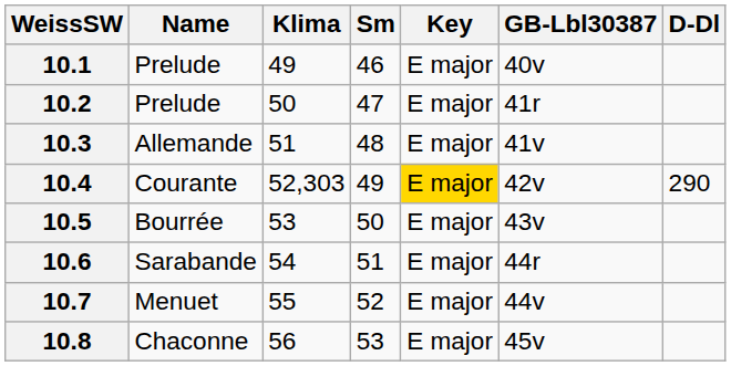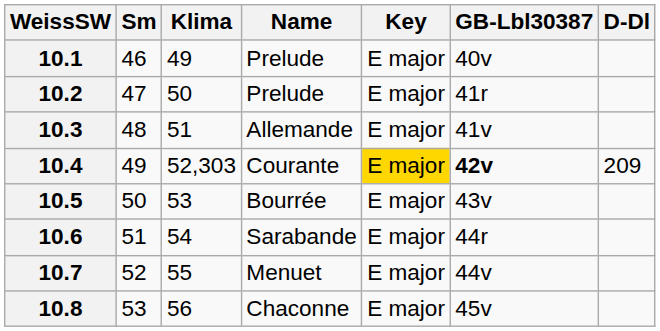 <table border="1" class="wikitable sortable">
 <tr>
 <th data-sort-type="number">WeissSW</th>
+<th>Sm</th>
+<th>Klima</th>
 <th class="unsortable">Name</th>
-<th>Klima</th>
-<th>Sm</th>
 <th class="unsortable">Key</th>
 <th>GB-Lbl30387</th>
 <th>D-Dl</th>
 </tr>
 <tr>
 <th data-sort-value="1">10.1</th>
+<td>46</td>
+<td>49</td>
 <td>Prelude</td>
-<td>49</td>
-<td>46</td>
 <td>E major</td>
 <td>40v</td>
 <td></td>
 </tr>
 <tr>
 <th data-sort-value="2">10.2</th>
+<td>47</td>
+<td>50</td>
 <td>Prelude</td>
-<td>50</td>
-<td>47</td>
 <td>E major</td>
 <td>41r</td>
 <td></td>
 </tr>
 <tr>
 <th data-sort-value="3">10.3</th>
+<td>48</td>
+<td>51</td>
 <td>Allemande</td>
-<td>51</td>
-<td>48</td>
 <td>E major</td>
 <td>41v</td>
 <td></td>
 </tr>
 <tr>
 <th data-sort-value="4">10.4</th>
+<td>49</td>
+<td>52,303</td>
 <td>Courante</td>
-<td>52,303</td>
-<td>49</td>
 <td style="background: gold;">E major</td>
-<td>42v</td>
-<td>290</td>
+<td><strong>42v</strong></td>
+<td>209</td>
 </tr>
 <tr>
 <th data-sort-value="5">10.5</th>
+<td>50</td>
+<td>53</td>
 <td>Bourrée</td>
-<td>53</td>
-<td>50</td>
 <td>E major</td>
 <td>43v</td>
 <td></td>
 </tr>
 <tr>
 <th data-sort-value="6">10.6</th>
+<td>51</td>
+<td>54</td>
 <td>Sarabande</td>
-<td>54</td>
-<td>51</td>
 <td>E major</td>
 <td>44r</td>
 <td></td>
 </tr>
 <tr>
 <th data-sort-value="7">10.7</th>
+<td>52</td>
+<td>55</td>
 <td>Menuet</td>
-<td>55</td>
-<td>52</td>
 <td>E major</td>
 <td>44v</td>
 <td></td>
 </tr>
 <tr>
 <th data-sort-value="8">10.8</th>
+<td>53</td>
+<td>56</td>
 <td>Chaconne</td>
-<td>56</td>
-<td>53</td>
 <td>E major</td>
 <td>45v</td>
 <td></td>
 </tr>
 </table>
